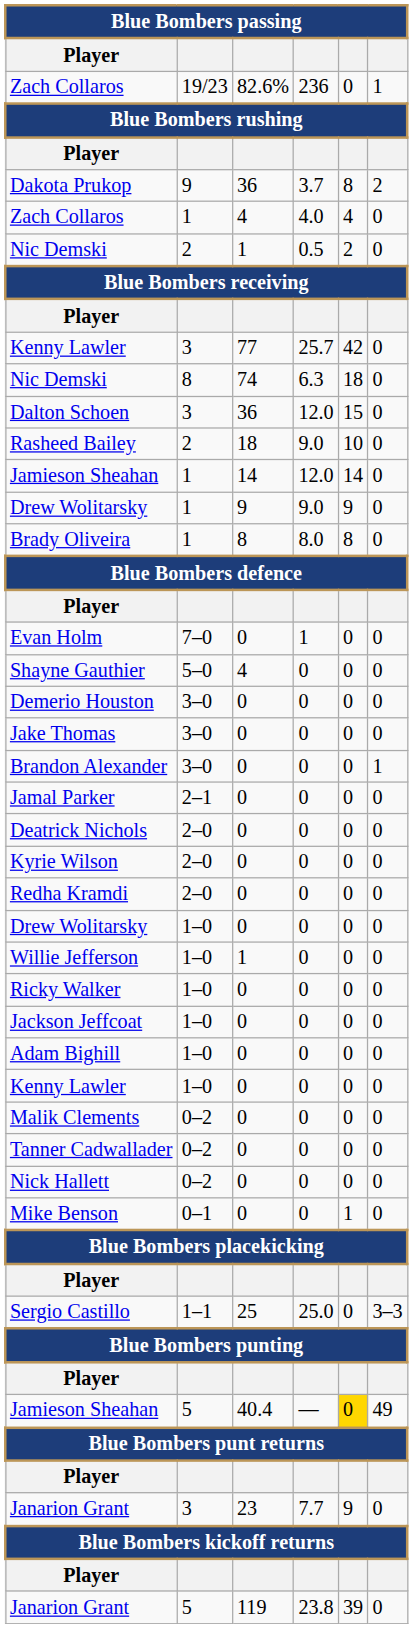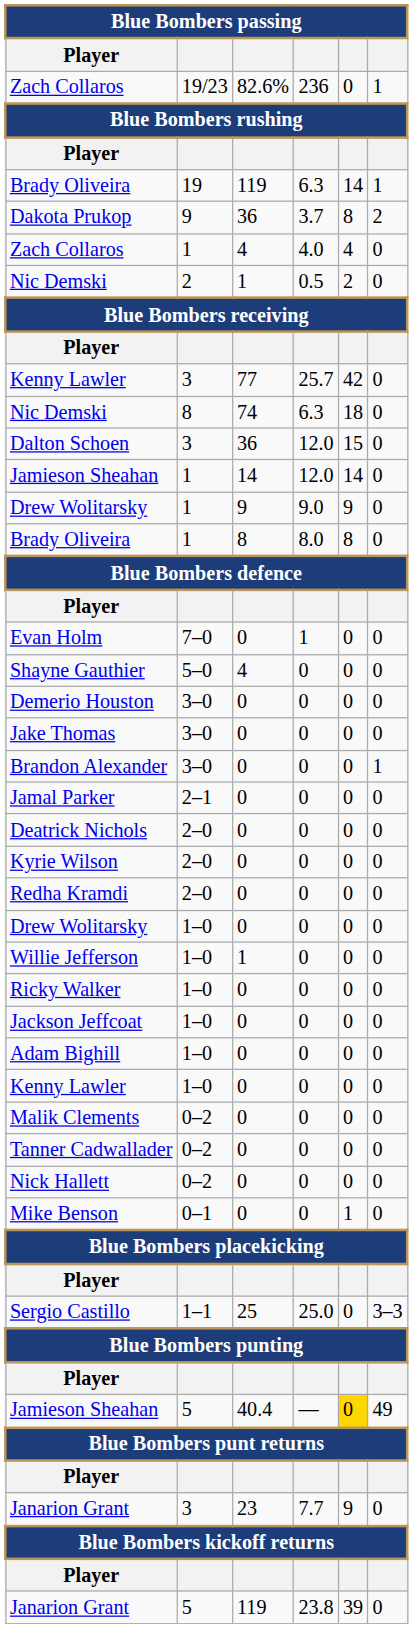 <table class="wikitable">
 <tr>
 <th colspan="6" style="background:#1D3D7A;color:white;border:2px solid #BC9658;">Blue Bombers passing</th>
 </tr>
 <tr>
 <th>Player</th>
 <th></th>
 <th></th>
 <th></th>
 <th></th>
 <th></th>
 </tr>
 <tr>
 <td> <a href='#'>Zach Collaros</a></td>
 <td>19/23</td>
 <td>82.6%</td>
 <td>236</td>
 <td>0</td>
 <td>1</td>
 </tr>
 <tr>
 <th colspan="6" style="background:#1D3D7A;color:white;border:2px solid #BC9658;">Blue Bombers rushing</th>
 </tr>
 <tr>
 <th>Player</th>
 <th></th>
 <th></th>
 <th></th>
 <th></th>
 <th></th>
+</tr>
+<tr>
+<td> <a href='#'>Brady Oliveira</a></td>
+<td>19</td>
+<td>119</td>
+<td>6.3</td>
+<td>14</td>
+<td>1</td>
 </tr>
 <tr>
 <td> <a href='#'>Dakota Prukop</a></td>
 <td>9</td>
 <td>36</td>
 <td>3.7</td>
 <td>8</td>
 <td>2</td>
 </tr>
 <tr>
 <td> <a href='#'>Zach Collaros</a></td>
 <td>1</td>
 <td>4</td>
 <td>4.0</td>
 <td>4</td>
 <td>0</td>
 </tr>
 <tr>
 <td> <a href='#'>Nic Demski</a></td>
 <td>2</td>
 <td>1</td>
 <td>0.5</td>
 <td>2</td>
 <td>0</td>
 </tr>
 <tr>
 <th colspan="6" style="background:#1D3D7A;color:white;border:2px solid #BC9658;">Blue Bombers receiving</th>
 </tr>
 <tr>
 <th>Player</th>
 <th></th>
 <th></th>
 <th></th>
 <th></th>
 <th></th>
 </tr>
 <tr>
 <td> <a href='#'>Kenny Lawler</a></td>
 <td>3</td>
 <td>77</td>
 <td>25.7</td>
 <td>42</td>
 <td>0</td>
 </tr>
 <tr>
 <td> <a href='#'>Nic Demski</a></td>
 <td>8</td>
 <td>74</td>
 <td>6.3</td>
 <td>18</td>
 <td>0</td>
 </tr>
 <tr>
 <td> <a href='#'>Dalton Schoen</a></td>
 <td>3</td>
 <td>36</td>
 <td>12.0</td>
 <td>15</td>
-<td>0</td>
-</tr>
-<tr>
-<td> <a href='#'>Rasheed Bailey</a></td>
-<td>2</td>
-<td>18</td>
-<td>9.0</td>
-<td>10</td>
 <td>0</td>
 </tr>
 <tr>
 <td> <a href='#'>Jamieson Sheahan</a></td>
 <td>1</td>
 <td>14</td>
 <td>12.0</td>
 <td>14</td>
 <td>0</td>
 </tr>
 <tr>
 <td> <a href='#'>Drew Wolitarsky</a></td>
 <td>1</td>
 <td>9</td>
 <td>9.0</td>
 <td>9</td>
 <td>0</td>
 </tr>
 <tr>
 <td> <a href='#'>Brady Oliveira</a></td>
 <td>1</td>
 <td>8</td>
 <td>8.0</td>
 <td>8</td>
 <td>0</td>
 </tr>
 <tr>
 <th colspan="6" style="background:#1D3D7A;color:white;border:2px solid #BC9658;">Blue Bombers defence</th>
 </tr>
 <tr>
 <th>Player</th>
 <th></th>
 <th></th>
 <th></th>
 <th></th>
 <th></th>
 </tr>
 <tr>
 <td> <a href='#'>Evan Holm</a></td>
 <td>7–0</td>
 <td>0</td>
 <td>1</td>
 <td>0</td>
 <td>0</td>
 </tr>
 <tr>
 <td> <a href='#'>Shayne Gauthier</a></td>
 <td>5–0</td>
 <td>4</td>
 <td>0</td>
 <td>0</td>
 <td>0</td>
 </tr>
 <tr>
 <td> <a href='#'>Demerio Houston</a></td>
 <td>3–0</td>
 <td>0</td>
 <td>0</td>
 <td>0</td>
 <td>0</td>
 </tr>
 <tr>
 <td> <a href='#'>Jake Thomas</a></td>
 <td>3–0</td>
 <td>0</td>
 <td>0</td>
 <td>0</td>
 <td>0</td>
 </tr>
 <tr>
 <td> <a href='#'>Brandon Alexander</a></td>
 <td>3–0</td>
 <td>0</td>
 <td>0</td>
 <td>0</td>
 <td>1</td>
 </tr>
 <tr>
 <td> <a href='#'>Jamal Parker</a></td>
 <td>2–1</td>
 <td>0</td>
 <td>0</td>
 <td>0</td>
 <td>0</td>
 </tr>
 <tr>
 <td> <a href='#'>Deatrick Nichols</a></td>
 <td>2–0</td>
 <td>0</td>
 <td>0</td>
 <td>0</td>
 <td>0</td>
 </tr>
 <tr>
 <td> <a href='#'>Kyrie Wilson</a></td>
 <td>2–0</td>
 <td>0</td>
 <td>0</td>
 <td>0</td>
 <td>0</td>
 </tr>
 <tr>
 <td> <a href='#'>Redha Kramdi</a></td>
 <td>2–0</td>
 <td>0</td>
 <td>0</td>
 <td>0</td>
 <td>0</td>
 </tr>
 <tr>
 <td> <a href='#'>Drew Wolitarsky</a></td>
 <td>1–0</td>
 <td>0</td>
 <td>0</td>
 <td>0</td>
 <td>0</td>
 </tr>
 <tr>
 <td> <a href='#'>Willie Jefferson</a></td>
 <td>1–0</td>
 <td>1</td>
 <td>0</td>
 <td>0</td>
 <td>0</td>
 </tr>
 <tr>
 <td> <a href='#'>Ricky Walker</a></td>
 <td>1–0</td>
 <td>0</td>
 <td>0</td>
 <td>0</td>
 <td>0</td>
 </tr>
 <tr>
 <td> <a href='#'>Jackson Jeffcoat</a></td>
 <td>1–0</td>
 <td>0</td>
 <td>0</td>
 <td>0</td>
 <td>0</td>
 </tr>
 <tr>
 <td> <a href='#'>Adam Bighill</a></td>
 <td>1–0</td>
 <td>0</td>
 <td>0</td>
 <td>0</td>
 <td>0</td>
 </tr>
 <tr>
 <td> <a href='#'>Kenny Lawler</a></td>
 <td>1–0</td>
 <td>0</td>
 <td>0</td>
 <td>0</td>
 <td>0</td>
 </tr>
 <tr>
 <td> <a href='#'>Malik Clements</a></td>
 <td>0–2</td>
 <td>0</td>
 <td>0</td>
 <td>0</td>
 <td>0</td>
 </tr>
 <tr>
 <td> <a href='#'>Tanner Cadwallader</a></td>
 <td>0–2</td>
 <td>0</td>
 <td>0</td>
 <td>0</td>
 <td>0</td>
 </tr>
 <tr>
 <td> <a href='#'>Nick Hallett</a></td>
 <td>0–2</td>
 <td>0</td>
 <td>0</td>
 <td>0</td>
 <td>0</td>
 </tr>
 <tr>
 <td> <a href='#'>Mike Benson</a></td>
 <td>0–1</td>
 <td>0</td>
 <td>0</td>
 <td>1</td>
 <td>0</td>
 </tr>
 <tr>
 <th colspan="6" style="background:#1D3D7A;color:white;border:2px solid #BC9658;">Blue Bombers placekicking</th>
 </tr>
 <tr>
 <th>Player</th>
 <th></th>
 <th></th>
 <th></th>
 <th></th>
 <th></th>
 </tr>
 <tr>
 <td> <a href='#'>Sergio Castillo</a></td>
 <td>1–1</td>
 <td>25</td>
 <td>25.0</td>
 <td>0</td>
 <td>3–3</td>
 </tr>
 <tr>
 <th colspan="6" style="background:#1D3D7A;color:white;border:2px solid #BC9658;">Blue Bombers punting</th>
 </tr>
 <tr>
 <th>Player</th>
 <th></th>
 <th></th>
 <th></th>
 <th></th>
 <th></th>
 </tr>
 <tr>
 <td> <a href='#'>Jamieson Sheahan</a></td>
 <td>5</td>
 <td>40.4</td>
 <td>—</td>
 <td style="background: gold;">0</td>
 <td>49</td>
 </tr>
 <tr>
 <th colspan="6" style="background:#1D3D7A;color:white;border:2px solid #BC9658;">Blue Bombers punt returns</th>
 </tr>
 <tr>
 <th>Player</th>
 <th></th>
 <th></th>
 <th></th>
 <th></th>
 <th></th>
 </tr>
 <tr>
 <td> <a href='#'>Janarion Grant</a></td>
 <td>3</td>
 <td>23</td>
 <td>7.7</td>
 <td>9</td>
 <td>0</td>
 </tr>
 <tr>
 <th colspan="6" style="background:#1D3D7A;color:white;border:2px solid #BC9658;">Blue Bombers kickoff returns</th>
 </tr>
 <tr>
 <th>Player</th>
 <th></th>
 <th></th>
 <th></th>
 <th></th>
 <th></th>
 </tr>
 <tr>
 <td> <a href='#'>Janarion Grant</a></td>
 <td>5</td>
 <td>119</td>
 <td>23.8</td>
 <td>39</td>
 <td>0</td>
 </tr>
 </table>
